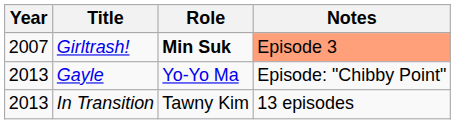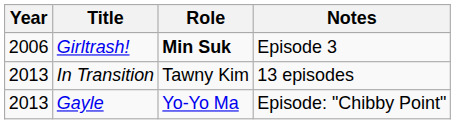 <table class="wikitable sortable">
 <tr>
 <th>Year</th>
 <th>Title</th>
 <th>Role</th>
 <th class="unsortable">Notes</th>
 </tr>
 <tr>
-<td>2007</td>
+<td>2006</td>
 <td><em><a href='#'>Girltrash!</a></em></td>
 <td><strong>Min Suk</strong></td>
-<td style="background: lightsalmon;">Episode 3</td>
+<td>Episode 3</td>
+</tr>
+<tr>
+<td>2013</td>
+<td><em>In Transition</em></td>
+<td>Tawny Kim</td>
+<td>13 episodes</td>
 </tr>
 <tr>
 <td>2013</td>
 <td><em><a href='#'>Gayle</a></em></td>
 <td><a href='#'>Yo-Yo Ma</a></td>
 <td>Episode: "Chibby Point"</td>
 </tr>
-<tr>
-<td>2013</td>
-<td><em>In Transition</em></td>
-<td>Tawny Kim</td>
-<td>13 episodes</td>
-</tr>
 </table>
